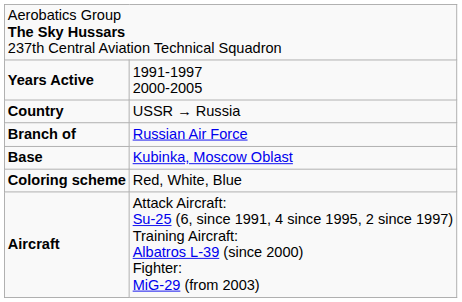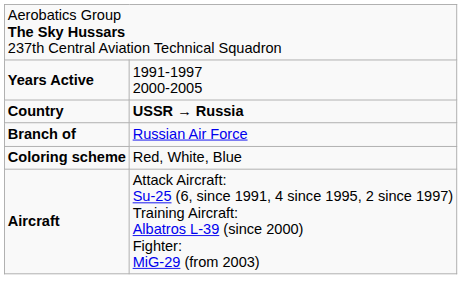 <table class="wikitable">
 <tr>
 <td colspan="2">Aerobatics Group<br><strong>The Sky Hussars</strong><br>237th Central Aviation Technical Squadron</td>
 </tr>
 <tr>
 <td><strong>Years Active</strong></td>
 <td>1991-1997<br>2000-2005</td>
 </tr>
 <tr>
 <td><strong>Country</strong></td>
-<td>USSR → Russia</td>
+<td><strong>USSR → Russia</strong></td>
 </tr>
 <tr>
 <td><strong>Branch of</strong></td>
 <td><a href='#'>Russian Air Force</a></td>
-</tr>
-<tr>
-<td><strong>Base</strong></td>
-<td><a href='#'>Kubinka, Moscow Oblast</a></td>
 </tr>
 <tr>
 <td><strong>Coloring scheme</strong></td>
 <td>Red, White, Blue</td>
 </tr>
 <tr>
 <td><strong>Aircraft</strong></td>
 <td>Attack Aircraft:<br><a href='#'>Su-25</a> (6, since 1991, 4 since 1995, 2 since 1997)<br>Training Aircraft:<br><a href='#'>Albatros L-39</a> (since 2000)<br>Fighter:<br><a href='#'>MiG-29</a> (from 2003)</td>
 </tr>
 </table>
